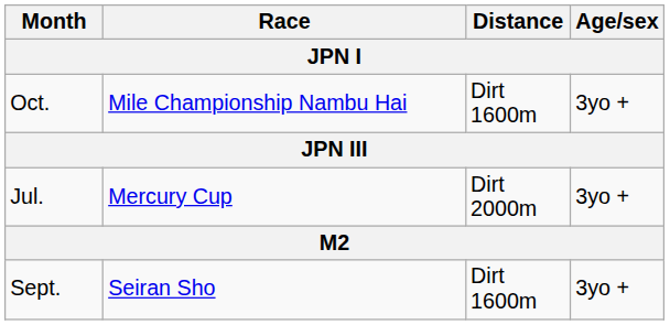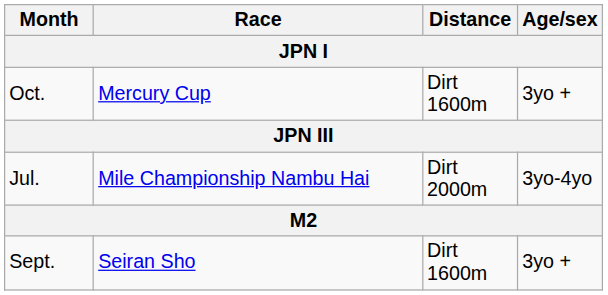 <table class=wikitable>
 <tr>
 <th style="width:65px"><strong>Month</strong></th>
 <th style="width:260px"><strong>Race</strong></th>
 <th style="width:70px"><strong>Distance</strong></th>
 <th><strong>Age/sex</strong></th>
 </tr>
 <tr>
 <th colspan="4">JPN I</th>
 </tr>
 <tr>
 <td>Oct.</td>
-<td><a href='#'>Mile Championship Nambu Hai</a></td>
+<td><a href='#'>Mercury Cup</a></td>
 <td>Dirt 1600m</td>
 <td>3yo +</td>
 </tr>
 <tr>
 <th colspan="4">JPN III</th>
 </tr>
 <tr>
 <td>Jul.</td>
-<td><a href='#'>Mercury Cup</a></td>
+<td><a href='#'>Mile Championship Nambu Hai</a></td>
 <td>Dirt 2000m</td>
-<td>3yo +</td>
+<td>3yo-4yo</td>
 </tr>
 <tr>
 <th colspan="4">M2</th>
 </tr>
 <tr>
 <td>Sept.</td>
 <td><a href='#'>Seiran Sho</a></td>
 <td>Dirt 1600m</td>
 <td>3yo +</td>
 </tr>
 </table>
